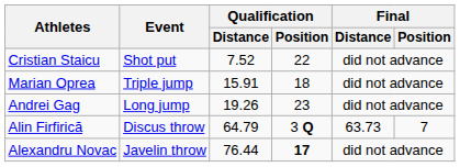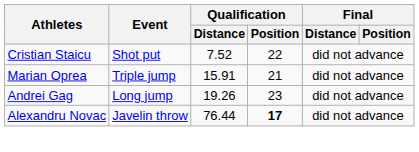 <table class=wikitable style="font-size:90%">
 <tr>
 <th rowspan="2">Athletes</th>
 <th rowspan="2">Event</th>
 <th colspan="2">Qualification</th>
 <th colspan="2">Final</th>
 </tr>
 <tr style="font-size:95%">
 <th>Distance</th>
 <th>Position</th>
 <th>Distance</th>
 <th>Position</th>
 </tr>
 <tr>
 <td><a href='#'>Cristian Staicu</a></td>
 <td><a href='#'>Shot put</a></td>
 <td align=center>7.52</td>
 <td align=center>22</td>
 <td align=center colspan=2>did not advance</td>
 </tr>
 <tr>
 <td><a href='#'>Marian Oprea</a></td>
 <td><a href='#'>Triple jump</a></td>
 <td align=center>15.91</td>
-<td align=center>18</td>
+<td align=center>21</td>
 <td align=center colspan=2>did not advance</td>
 </tr>
 <tr>
 <td><a href='#'>Andrei Gag</a></td>
 <td><a href='#'>Long jump</a></td>
 <td align=center>19.26</td>
 <td align=center>23</td>
 <td align=center colspan=2>did not advance</td>
 </tr>
 <tr>
-<td><a href='#'>Alin Firfirică</a></td>
-<td><a href='#'>Discus throw</a></td>
-<td align=center>64.79</td>
-<td align=center>3 <strong>Q</strong></td>
-<td align=center>63.73</td>
-<td align=center>7</td>
-</tr>
-<tr>
 <td><a href='#'>Alexandru Novac</a></td>
 <td><a href='#'>Javelin throw</a></td>
 <td align=center>76.44</td>
 <td align=center><strong>17</strong></td>
 <td align=center colspan=2>did not advance</td>
 </tr>
 </table>
